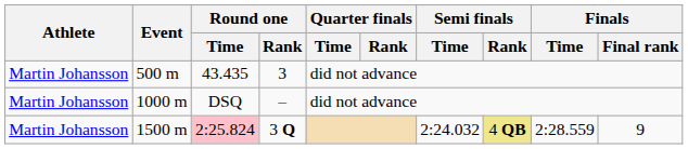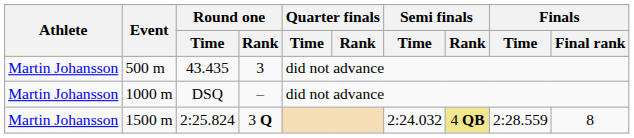 <table class="wikitable" style="font-size:90%">
 <tr>
 <th rowspan="2">Athlete</th>
 <th rowspan="2">Event</th>
 <th colspan="2">Round one</th>
 <th colspan="2">Quarter finals</th>
 <th colspan="2">Semi finals</th>
 <th colspan="2">Finals</th>
 </tr>
 <tr>
 <th>Time</th>
 <th>Rank</th>
 <th>Time</th>
 <th>Rank</th>
 <th>Time</th>
 <th>Rank</th>
 <th>Time</th>
 <th>Final rank</th>
 </tr>
 <tr>
 <td><a href='#'>Martin Johansson</a></td>
 <td>500 m</td>
 <td align="center">43.435</td>
 <td align="center">3</td>
 <td colspan="6">did not advance</td>
 </tr>
 <tr>
 <td><a href='#'>Martin Johansson</a></td>
 <td>1000 m</td>
 <td align="center">DSQ</td>
 <td align="center">–</td>
 <td colspan="6">did not advance</td>
 </tr>
 <tr>
 <td><a href='#'>Martin Johansson</a></td>
 <td>1500 m</td>
-<td align="center" style="background: pink;">2:25.824</td>
+<td align="center">2:25.824</td>
 <td align="center">3 <strong>Q</strong></td>
 <td colspan="2" bgcolor="wheat"></td>
 <td align="center">2:24.032</td>
 <td align="center" style="background: khaki;">4 <strong>QB</strong></td>
 <td align="center">2:28.559</td>
-<td align="center">9</td>
+<td align="center">8</td>
 </tr>
 </table>
